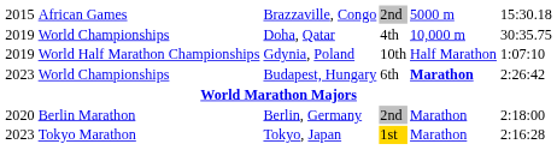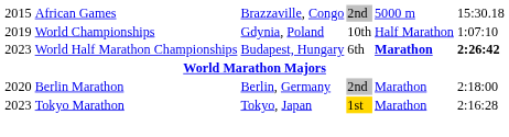 <table>
 <tr>
 <td>2015</td>
 <td><a href='#'>African Games</a></td>
 <td><a href='#'>Brazzaville</a>, <a href='#'>Congo</a></td>
 <td bgcolor=silver>2nd</td>
 <td><a href='#'>5000 m</a></td>
 <td>15:30.18</td>
 </tr>
 <tr>
 <td>2019</td>
 <td><a href='#'>World Championships</a></td>
-<td><a href='#'>Doha</a>, <a href='#'>Qatar</a></td>
-<td>4th</td>
-<td><a href='#'>10,000 m</a></td>
-<td>30:35.75</td>
-</tr>
-<tr>
-<td>2019</td>
-<td><a href='#'>World Half Marathon Championships</a></td>
 <td><a href='#'>Gdynia</a>, <a href='#'>Poland</a></td>
 <td>10th</td>
 <td><a href='#'>Half Marathon</a></td>
 <td>1:07:10</td>
 </tr>
 <tr>
 <td>2023</td>
-<td><a href='#'>World Championships</a></td>
+<td><a href='#'>World Half Marathon Championships</a></td>
 <td><a href='#'>Budapest, Hungary</a></td>
 <td>6th</td>
 <td><strong><a href='#'>Marathon</a></strong></td>
-<td>2:26:42</td>
+<td><strong>2:26:42</strong></td>
 </tr>
 <tr>
 <th colspan="6"><a href='#'>World Marathon Majors</a></th>
 </tr>
 <tr>
 <td>2020</td>
 <td><a href='#'>Berlin Marathon</a></td>
 <td><a href='#'>Berlin</a>, <a href='#'>Germany</a></td>
 <td bgcolor=silver>2nd</td>
 <td><a href='#'>Marathon</a></td>
 <td>2:18:00</td>
 </tr>
 <tr>
 <td>2023</td>
 <td><a href='#'>Tokyo Marathon</a></td>
 <td><a href='#'>Tokyo</a>, <a href='#'>Japan</a></td>
 <td bgcolor=gold>1st</td>
 <td><a href='#'>Marathon</a></td>
 <td>2:16:28</td>
 </tr>
 </table>
